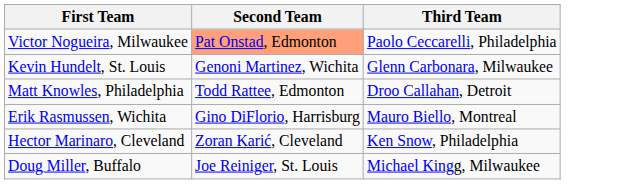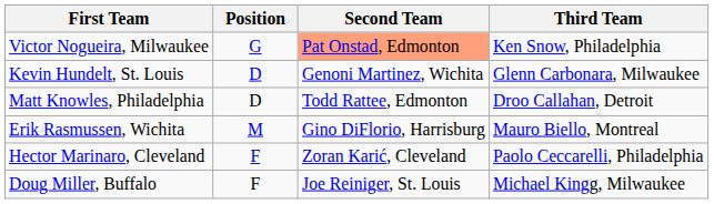 <table class="wikitable">
 <tr>
 <th>First Team</th>
+<th>  Position  </th>
 <th>Second Team</th>
 <th>Third Team</th>
 </tr>
 <tr>
 <td><a href='#'>Victor Nogueira</a>, Milwaukee</td>
+<td align=center><a href='#'>G</a></td>
 <td style="background: lightsalmon;"><a href='#'>Pat Onstad</a>, Edmonton</td>
-<td><a href='#'>Paolo Ceccarelli</a>, Philadelphia</td>
+<td><a href='#'>Ken Snow</a>, Philadelphia</td>
 </tr>
 <tr>
 <td><a href='#'>Kevin Hundelt</a>, St. Louis</td>
+<td align=center><a href='#'>D</a></td>
 <td><a href='#'>Genoni Martinez</a>, Wichita</td>
 <td><a href='#'>Glenn Carbonara</a>, Milwaukee</td>
 </tr>
 <tr>
 <td><a href='#'>Matt Knowles</a>, Philadelphia</td>
+<td align=center>D</td>
 <td><a href='#'>Todd Rattee</a>, Edmonton</td>
 <td><a href='#'>Droo Callahan</a>, Detroit</td>
 </tr>
 <tr>
 <td><a href='#'>Erik Rasmussen</a>, Wichita</td>
+<td align=center><a href='#'>M</a></td>
 <td><a href='#'>Gino DiFlorio</a>, Harrisburg</td>
 <td><a href='#'>Mauro Biello</a>, Montreal</td>
 </tr>
 <tr>
 <td><a href='#'>Hector Marinaro</a>, Cleveland</td>
+<td align=center><a href='#'>F</a></td>
 <td><a href='#'>Zoran Karić</a>, Cleveland</td>
-<td><a href='#'>Ken Snow</a>, Philadelphia</td>
+<td><a href='#'>Paolo Ceccarelli</a>, Philadelphia</td>
 </tr>
 <tr>
 <td><a href='#'>Doug Miller</a>, Buffalo</td>
+<td align=center>F</td>
 <td><a href='#'>Joe Reiniger</a>, St. Louis</td>
 <td><a href='#'>Michael King</a>g, Milwaukee</td>
 </tr>
 </table>
